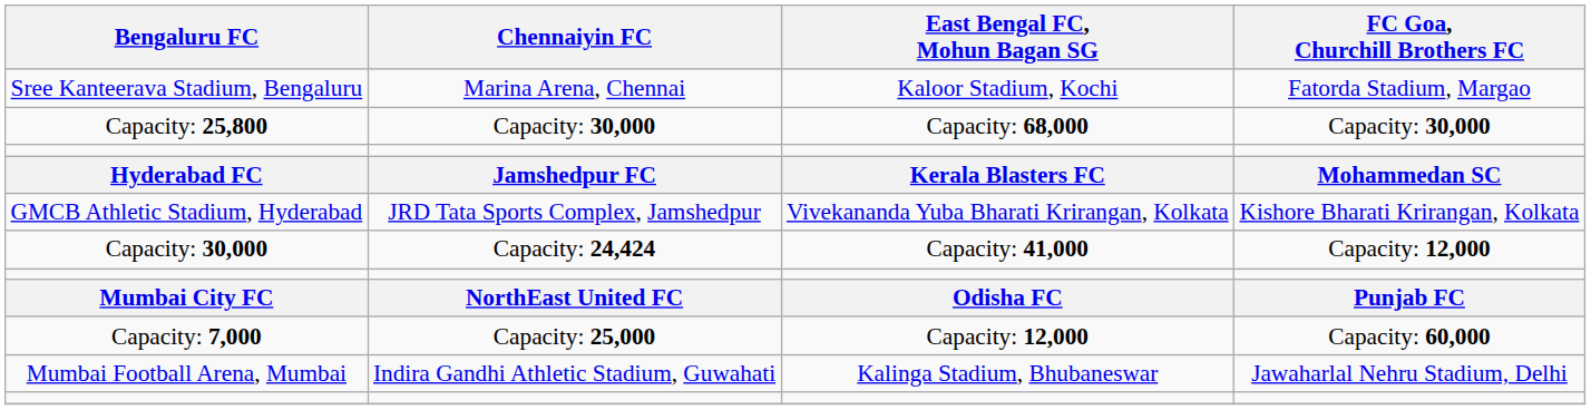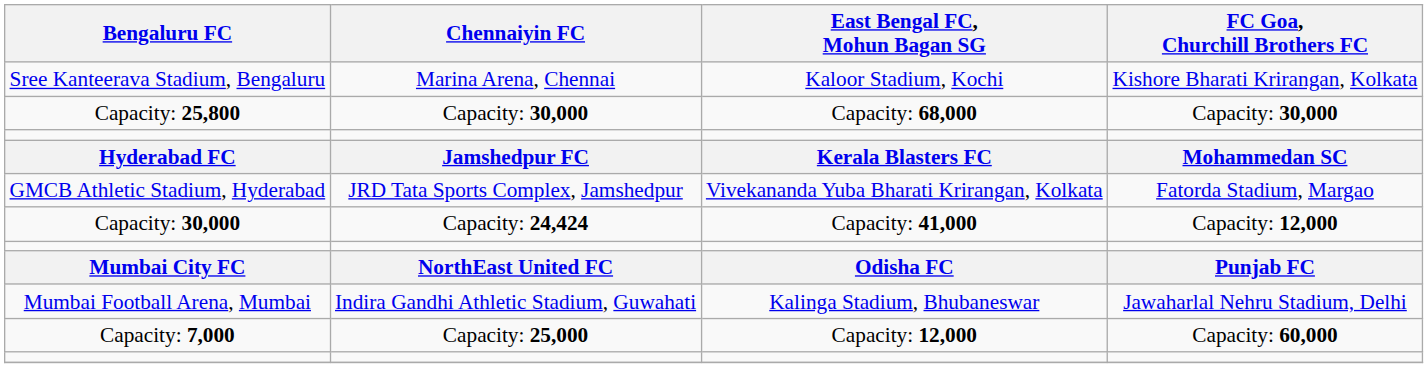 <table class="wikitable" style="text-align:center; font-size:100%;">
 <tr>
 <th><a href='#'>Bengaluru FC</a></th>
 <th><a href='#'>Chennaiyin FC</a></th>
 <th><a href='#'>East Bengal FC</a>,<br><a href='#'>Mohun Bagan SG</a></th>
 <th><a href='#'>FC Goa</a>,<br><a href='#'>Churchill Brothers FC</a></th>
 </tr>
 <tr>
 <td><a href='#'>Sree Kanteerava Stadium</a>, <a href='#'>Bengaluru</a></td>
 <td><a href='#'>Marina Arena</a>, <a href='#'>Chennai</a></td>
 <td><a href='#'>Kaloor Stadium</a>, <a href='#'>Kochi</a></td>
-<td><a href='#'>Fatorda Stadium</a>, <a href='#'>Margao</a></td>
+<td><a href='#'>Kishore Bharati Krirangan</a>, <a href='#'>Kolkata</a></td>
 </tr>
 <tr>
 <td>Capacity: <strong>25,800</strong></td>
 <td>Capacity: <strong>30,000</strong></td>
 <td>Capacity: <strong>68,000</strong></td>
 <td>Capacity: <strong>30,000</strong></td>
 </tr>
 <tr>
 <td></td>
 <td></td>
 <td></td>
 <td></td>
 </tr>
 <tr>
 <th><a href='#'>Hyderabad FC</a></th>
 <th><a href='#'>Jamshedpur FC</a></th>
 <th><a href='#'>Kerala Blasters FC</a></th>
 <th><a href='#'>Mohammedan SC</a></th>
 </tr>
 <tr>
 <td><a href='#'>GMCB Athletic Stadium</a>, <a href='#'>Hyderabad</a></td>
 <td><a href='#'>JRD Tata Sports Complex</a>, <a href='#'>Jamshedpur</a></td>
 <td><a href='#'>Vivekananda Yuba Bharati Krirangan</a>, <a href='#'>Kolkata</a></td>
-<td><a href='#'>Kishore Bharati Krirangan</a>, <a href='#'>Kolkata</a></td>
+<td><a href='#'>Fatorda Stadium</a>, <a href='#'>Margao</a></td>
 </tr>
 <tr>
 <td>Capacity: <strong>30,000</strong></td>
 <td>Capacity: <strong>24,424</strong></td>
 <td>Capacity: <strong>41,000</strong></td>
 <td>Capacity: <strong>12,000</strong></td>
 </tr>
 <tr>
 <td></td>
 <td></td>
 <td></td>
 <td></td>
 </tr>
 <tr>
 <th><a href='#'>Mumbai City FC</a></th>
 <th><a href='#'>NorthEast United FC</a></th>
 <th><a href='#'>Odisha FC</a></th>
 <th><a href='#'>Punjab FC</a></th>
 </tr>
 <tr>
+<td><a href='#'>Mumbai Football Arena</a>, <a href='#'>Mumbai</a></td>
+<td><a href='#'>Indira Gandhi Athletic Stadium</a>, <a href='#'>Guwahati</a></td>
+<td><a href='#'>Kalinga Stadium</a>, <a href='#'>Bhubaneswar</a></td>
+<td><a href='#'>Jawaharlal Nehru Stadium, Delhi</a></td>
+</tr>
+<tr>
 <td>Capacity: <strong>7,000</strong></td>
 <td>Capacity: <strong>25,000</strong></td>
 <td>Capacity: <strong>12,000</strong></td>
 <td>Capacity: <strong>60,000</strong></td>
-</tr>
-<tr>
-<td><a href='#'>Mumbai Football Arena</a>, <a href='#'>Mumbai</a></td>
-<td><a href='#'>Indira Gandhi Athletic Stadium</a>, <a href='#'>Guwahati</a></td>
-<td><a href='#'>Kalinga Stadium</a>, <a href='#'>Bhubaneswar</a></td>
-<td><a href='#'>Jawaharlal Nehru Stadium, Delhi</a></td>
 </tr>
 <tr>
 <td></td>
 <td></td>
 <td></td>
 <td></td>
 </tr>
 <tr>
 </tr>
 </table>
